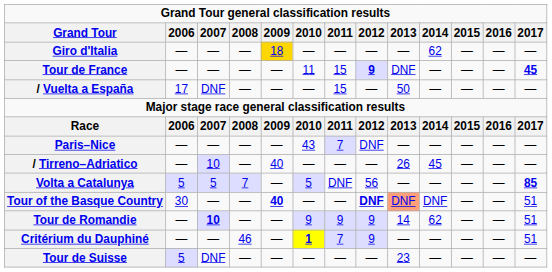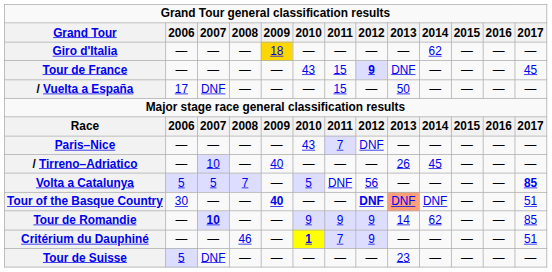 <table class="wikitable plainrowheaders">
 <tr>
 <td colspan=17 align="center"><strong>Grand Tour general classification results</strong></td>
 </tr>
 <tr>
 <th scope="col"><a href='#'>Grand Tour</a></th>
 <th scope="col">2006</th>
 <th scope="col">2007</th>
 <th scope="col">2008</th>
 <th scope="col">2009</th>
 <th scope="col">2010</th>
 <th scope="col">2011</th>
 <th scope="col">2012</th>
 <th scope="col">2013</th>
 <th scope="col">2014</th>
 <th scope="col">2015</th>
 <th scope="col">2016</th>
 <th scope="col">2017</th>
 </tr>
 <tr style="text-align:center;">
 <th scope="row"> <a href='#'>Giro d'Italia</a></th>
 <td>—</td>
 <td>—</td>
 <td>—</td>
 <td style="background: gold;"><a href='#'>18</a></td>
 <td>—</td>
 <td>—</td>
 <td>—</td>
 <td>—</td>
 <td><a href='#'>62</a></td>
 <td>—</td>
 <td>—</td>
 <td>—</td>
 </tr>
 <tr style="text-align:center;">
 <th scope="row"> <a href='#'>Tour de France</a></th>
 <td>—</td>
 <td>—</td>
 <td>—</td>
 <td>—</td>
-<td><a href='#'>11</a></td>
+<td><a href='#'>43</a></td>
 <td><a href='#'>15</a></td>
 <td style="background:#ddf;"><strong><a href='#'>9</a></strong></td>
 <td><a href='#'>DNF</a></td>
 <td>—</td>
 <td>—</td>
 <td>—</td>
-<td><strong><a href='#'>45</a></strong></td>
+<td><a href='#'>45</a></td>
 </tr>
 <tr style="text-align:center;">
 <th scope="row">/ <a href='#'>Vuelta a España</a></th>
 <td><a href='#'>17</a></td>
 <td><a href='#'>DNF</a></td>
 <td>—</td>
 <td>—</td>
 <td>—</td>
 <td><a href='#'>15</a></td>
 <td>—</td>
 <td><a href='#'>50</a></td>
 <td>—</td>
 <td>—</td>
 <td>—</td>
 <td>—</td>
 </tr>
 <tr>
 <td colspan=17 align="center"><strong>Major stage race general classification results</strong></td>
 </tr>
 <tr>
 <th scope="col">Race</th>
 <th scope="col">2006</th>
 <th scope="col">2007</th>
 <th scope="col">2008</th>
 <th scope="col">2009</th>
 <th scope="col">2010</th>
 <th scope="col">2011</th>
 <th scope="col">2012</th>
 <th scope="col">2013</th>
 <th scope="col">2014</th>
 <th scope="col">2015</th>
 <th scope="col">2016</th>
 <th scope="col">2017</th>
 </tr>
 <tr style="text-align:center;">
 <th scope="row"> <a href='#'>Paris–Nice</a></th>
 <td>—</td>
 <td>—</td>
 <td>—</td>
 <td>—</td>
 <td><a href='#'>43</a></td>
 <td style="background:#ddf;"><a href='#'>7</a></td>
 <td><a href='#'>DNF</a></td>
 <td>—</td>
 <td>—</td>
 <td>—</td>
 <td>—</td>
 <td>—</td>
 </tr>
 <tr align="center">
 <th scope="row">/ <a href='#'>Tirreno–Adriatico</a></th>
 <td>—</td>
 <td style="background:#ddf;"><a href='#'>10</a></td>
 <td>—</td>
 <td><a href='#'>40</a></td>
 <td>—</td>
 <td>—</td>
 <td>—</td>
 <td><a href='#'>26</a></td>
 <td><a href='#'>45</a></td>
 <td>—</td>
 <td>—</td>
 <td>—</td>
 </tr>
 <tr align="center">
 <th scope="row"> <a href='#'>Volta a Catalunya</a></th>
 <td style="background:#ddf;"><a href='#'>5</a></td>
 <td style="background:#ddf;"><a href='#'>5</a></td>
 <td style="background:#ddf;"><a href='#'>7</a></td>
 <td>—</td>
 <td style="background:#ddf;"><a href='#'>5</a></td>
 <td><a href='#'>DNF</a></td>
 <td><a href='#'>56</a></td>
 <td>—</td>
 <td>—</td>
 <td>—</td>
 <td>—</td>
 <td><strong><a href='#'>85</a></strong></td>
 </tr>
 <tr align="center">
 <th scope="row"> <a href='#'>Tour of the Basque Country</a></th>
 <td><a href='#'>30</a></td>
 <td>—</td>
 <td>—</td>
 <td><strong><a href='#'>40</a></strong></td>
 <td>—</td>
 <td>—</td>
 <td><strong><a href='#'>DNF</a></strong></td>
 <td style="background: lightsalmon;"><a href='#'>DNF</a></td>
 <td><a href='#'>DNF</a></td>
 <td>—</td>
 <td>—</td>
 <td><a href='#'>51</a></td>
 </tr>
 <tr align="center">
 <th scope="row"> <a href='#'>Tour de Romandie</a></th>
 <td>—</td>
 <td style="background:#ddf;"><strong><a href='#'>10</a></strong></td>
 <td>—</td>
 <td>—</td>
 <td style="background:#ddf;"><a href='#'>9</a></td>
 <td style="background:#ddf;"><a href='#'>9</a></td>
 <td style="background:#ddf;"><a href='#'>9</a></td>
 <td><a href='#'>14</a></td>
 <td><a href='#'>62</a></td>
 <td>—</td>
 <td>—</td>
-<td><a href='#'>51</a></td>
+<td><a href='#'>85</a></td>
 </tr>
 <tr align="center">
 <th scope="row"> <a href='#'>Critérium du Dauphiné</a></th>
 <td>—</td>
 <td>—</td>
 <td><a href='#'>46</a></td>
 <td>—</td>
 <td style="background:yellow;"><a href='#'><strong>1</strong></a></td>
 <td style="background:#ddf;"><a href='#'>7</a></td>
 <td style="background:#ddf;"><a href='#'>9</a></td>
 <td>—</td>
 <td>—</td>
 <td>—</td>
 <td>—</td>
 <td><a href='#'>51</a></td>
 </tr>
 <tr align="center">
 <th scope="row"> <a href='#'>Tour de Suisse</a></th>
 <td style="background:#ddf;"><a href='#'>5</a></td>
 <td><a href='#'>DNF</a></td>
 <td>—</td>
 <td>—</td>
 <td>—</td>
 <td>—</td>
 <td>—</td>
 <td><a href='#'>23</a></td>
 <td>—</td>
 <td>—</td>
 <td>—</td>
 <td>—</td>
 </tr>
 </table>
